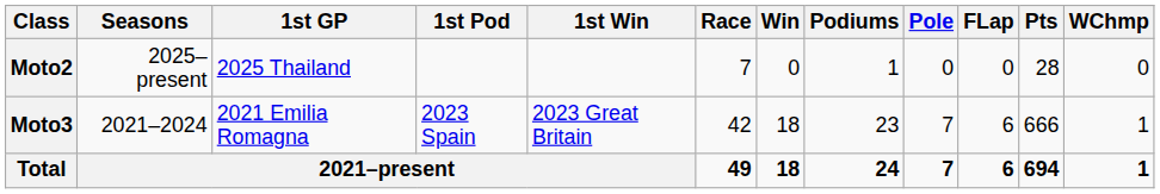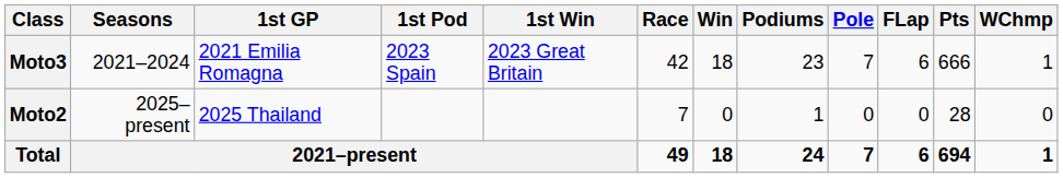 <table class="wikitable" style="text-align:right;">
 <tr>
 <th>Class</th>
 <th>Seasons</th>
 <th>1st GP</th>
 <th>1st Pod</th>
 <th>1st Win</th>
 <th>Race</th>
 <th>Win</th>
 <th>Podiums</th>
 <th><a href='#'>Pole</a></th>
 <th>FLap</th>
 <th>Pts</th>
 <th>WChmp</th>
 </tr>
 <tr>
+<th>Moto3</th>
+<td>2021–2024</td>
+<td style="text-align:left;"><a href='#'>2021 Emilia Romagna</a></td>
+<td style="text-align:left;"><a href='#'>2023 Spain</a></td>
+<td style="text-align:left;"><a href='#'>2023 Great Britain</a></td>
+<td>42</td>
+<td>18</td>
+<td>23</td>
+<td>7</td>
+<td>6</td>
+<td>666</td>
+<td>1</td>
+</tr>
+<tr>
 <th>Moto2</th>
 <td>2025–present</td>
 <td style="text-align:left;"><a href='#'>2025 Thailand</a></td>
 <td style="text-align:left;"></td>
 <td style="text-align:left;"></td>
 <td>7</td>
 <td>0</td>
 <td>1</td>
 <td>0</td>
 <td>0</td>
 <td>28</td>
 <td>0</td>
 </tr>
 <tr>
-<th>Moto3</th>
-<td>2021–2024</td>
-<td style="text-align:left;"><a href='#'>2021 Emilia Romagna</a></td>
-<td style="text-align:left;"><a href='#'>2023 Spain</a></td>
-<td style="text-align:left;"><a href='#'>2023 Great Britain</a></td>
-<td>42</td>
-<td>18</td>
-<td>23</td>
-<td>7</td>
-<td>6</td>
-<td>666</td>
-<td>1</td>
-</tr>
-<tr>
 <th>Total</th>
 <th colspan="4">2021–present</th>
 <td><strong>49</strong></td>
 <td><strong>18</strong></td>
 <td><strong>24</strong></td>
 <td><strong>7</strong></td>
 <td><strong>6</strong></td>
 <td><strong>694</strong></td>
 <td><strong>1</strong></td>
 </tr>
 </table>
